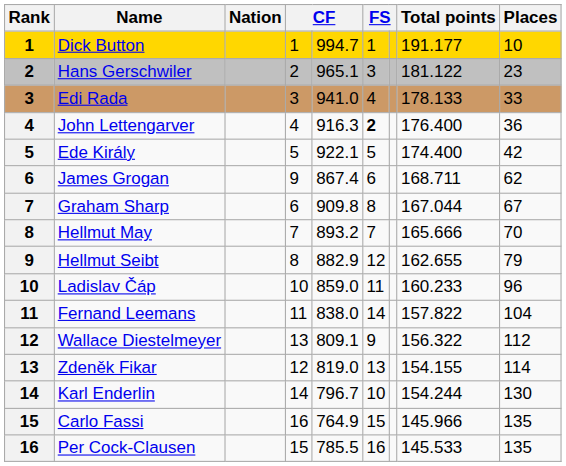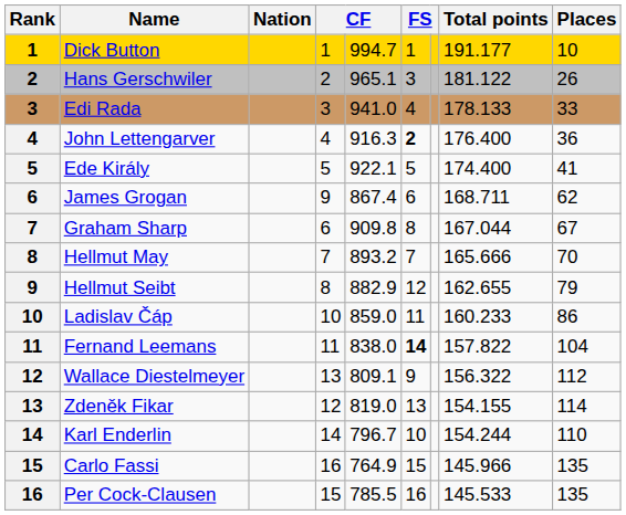 <table class="wikitable">
 <tr>
 <th>Rank</th>
 <th>Name</th>
 <th>Nation</th>
 <th colspan="2"><a href='#'>CF</a></th>
 <th colspan="2"><a href='#'>FS</a></th>
 <th>Total points</th>
 <th>Places</th>
 </tr>
 <tr bgcolor="gold">
 <td align="center"><strong>1</strong></td>
 <td><a href='#'>Dick Button</a></td>
 <td></td>
 <td>1</td>
 <td>994.7</td>
 <td>1</td>
 <td></td>
 <td>191.177</td>
 <td>10</td>
 </tr>
 <tr bgcolor="silver">
 <td align="center"><strong>2</strong></td>
 <td><a href='#'>Hans Gerschwiler</a></td>
 <td></td>
 <td>2</td>
 <td>965.1</td>
 <td>3</td>
 <td></td>
 <td>181.122</td>
-<td>23</td>
+<td>26</td>
 </tr>
 <tr bgcolor="cc9966">
 <td align="center"><strong>3</strong></td>
 <td><a href='#'>Edi Rada</a></td>
 <td></td>
 <td>3</td>
 <td>941.0</td>
 <td>4</td>
 <td></td>
 <td>178.133</td>
 <td>33</td>
 </tr>
 <tr>
 <th>4</th>
 <td><a href='#'>John Lettengarver</a></td>
 <td></td>
 <td>4</td>
 <td>916.3</td>
 <td><strong>2</strong></td>
 <td></td>
 <td>176.400</td>
 <td>36</td>
 </tr>
 <tr>
 <th>5</th>
 <td><a href='#'>Ede Király</a></td>
 <td></td>
 <td>5</td>
 <td>922.1</td>
 <td>5</td>
 <td></td>
 <td>174.400</td>
-<td>42</td>
+<td>41</td>
 </tr>
 <tr>
 <th>6</th>
 <td><a href='#'>James Grogan</a></td>
 <td></td>
 <td>9</td>
 <td>867.4</td>
 <td>6</td>
 <td></td>
 <td>168.711</td>
 <td>62</td>
 </tr>
 <tr>
 <th>7</th>
 <td><a href='#'>Graham Sharp</a></td>
 <td></td>
 <td>6</td>
 <td>909.8</td>
 <td>8</td>
 <td></td>
 <td>167.044</td>
 <td>67</td>
 </tr>
 <tr>
 <th>8</th>
 <td><a href='#'>Hellmut May</a></td>
 <td></td>
 <td>7</td>
 <td>893.2</td>
 <td>7</td>
 <td></td>
 <td>165.666</td>
 <td>70</td>
 </tr>
 <tr>
 <th>9</th>
 <td><a href='#'>Hellmut Seibt</a></td>
 <td></td>
 <td>8</td>
 <td>882.9</td>
 <td>12</td>
 <td></td>
 <td>162.655</td>
 <td>79</td>
 </tr>
 <tr>
 <th>10</th>
 <td><a href='#'>Ladislav Čáp</a></td>
 <td></td>
 <td>10</td>
 <td>859.0</td>
 <td>11</td>
 <td></td>
 <td>160.233</td>
-<td>96</td>
+<td>86</td>
 </tr>
 <tr>
 <th>11</th>
 <td><a href='#'>Fernand Leemans</a></td>
 <td></td>
 <td>11</td>
 <td>838.0</td>
-<td>14</td>
+<td><strong>14</strong></td>
 <td></td>
 <td>157.822</td>
 <td>104</td>
 </tr>
 <tr>
 <th>12</th>
 <td><a href='#'>Wallace Diestelmeyer</a></td>
 <td></td>
 <td>13</td>
 <td>809.1</td>
 <td>9</td>
 <td></td>
 <td>156.322</td>
 <td>112</td>
 </tr>
 <tr>
 <th>13</th>
 <td><a href='#'>Zdeněk Fikar</a></td>
 <td></td>
 <td>12</td>
 <td>819.0</td>
 <td>13</td>
 <td></td>
 <td>154.155</td>
 <td>114</td>
 </tr>
 <tr>
 <th>14</th>
 <td><a href='#'>Karl Enderlin</a></td>
 <td></td>
 <td>14</td>
 <td>796.7</td>
 <td>10</td>
 <td></td>
 <td>154.244</td>
-<td>130</td>
+<td>110</td>
 </tr>
 <tr>
 <th>15</th>
 <td><a href='#'>Carlo Fassi</a></td>
 <td></td>
 <td>16</td>
 <td>764.9</td>
 <td>15</td>
 <td></td>
 <td>145.966</td>
 <td>135</td>
 </tr>
 <tr>
 <th>16</th>
 <td><a href='#'>Per Cock-Clausen</a></td>
 <td></td>
 <td>15</td>
 <td>785.5</td>
 <td>16</td>
 <td></td>
 <td>145.533</td>
 <td>135</td>
 </tr>
 </table>
